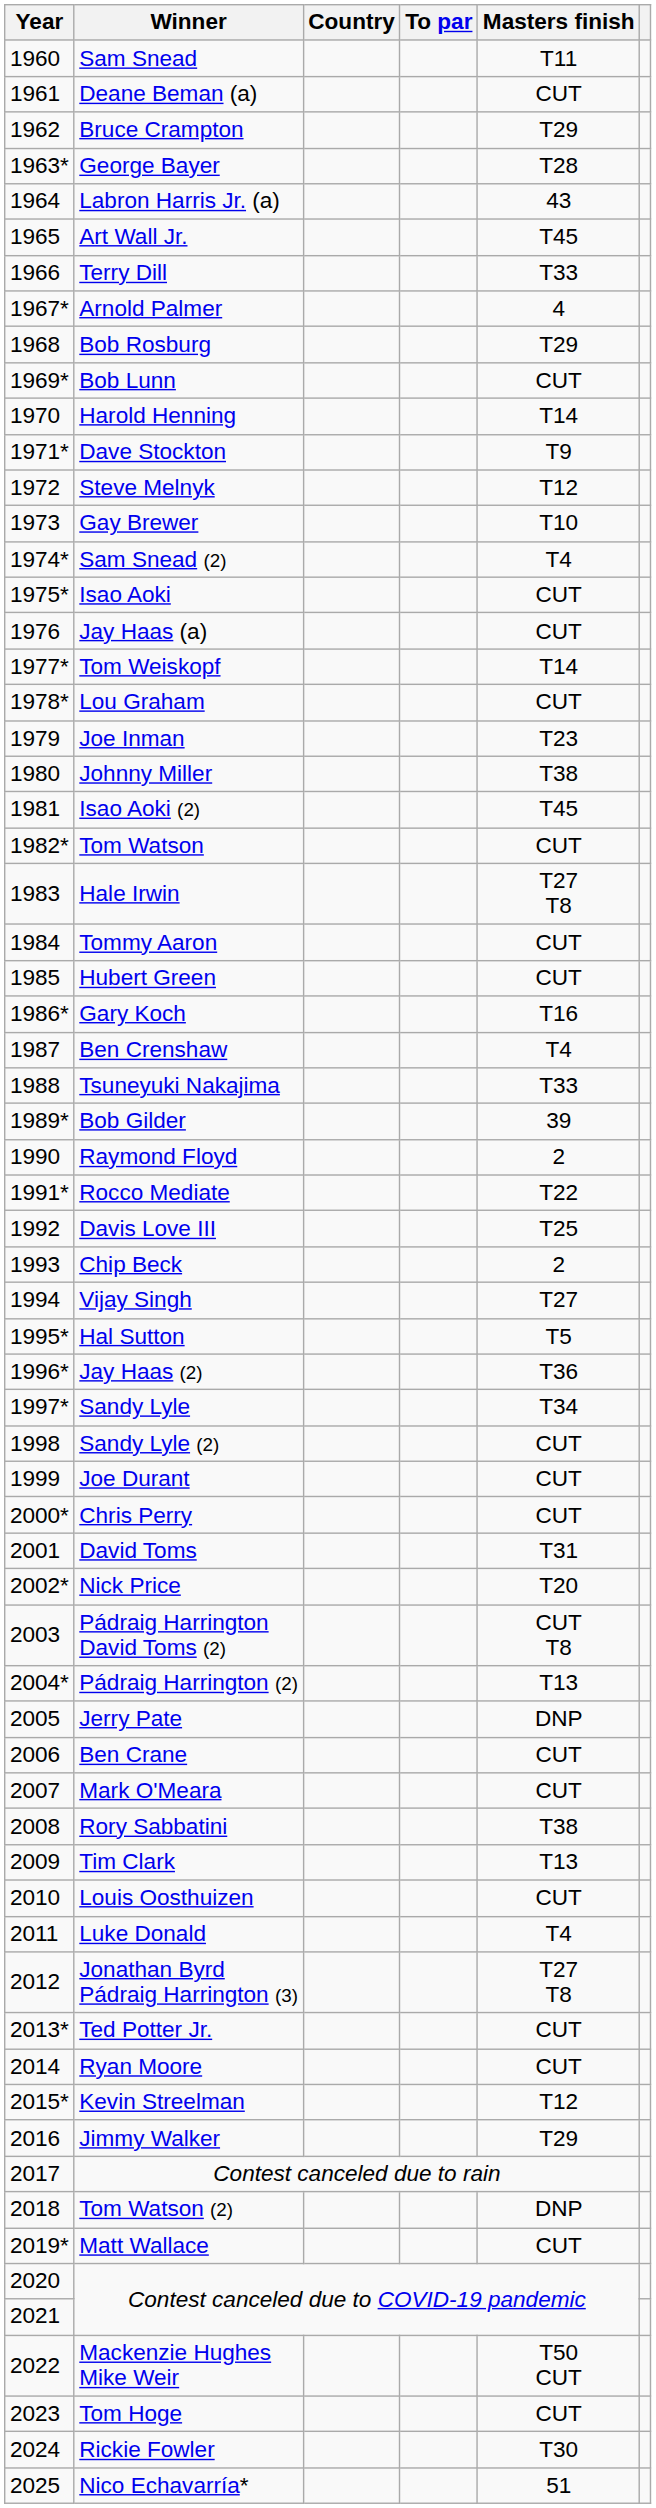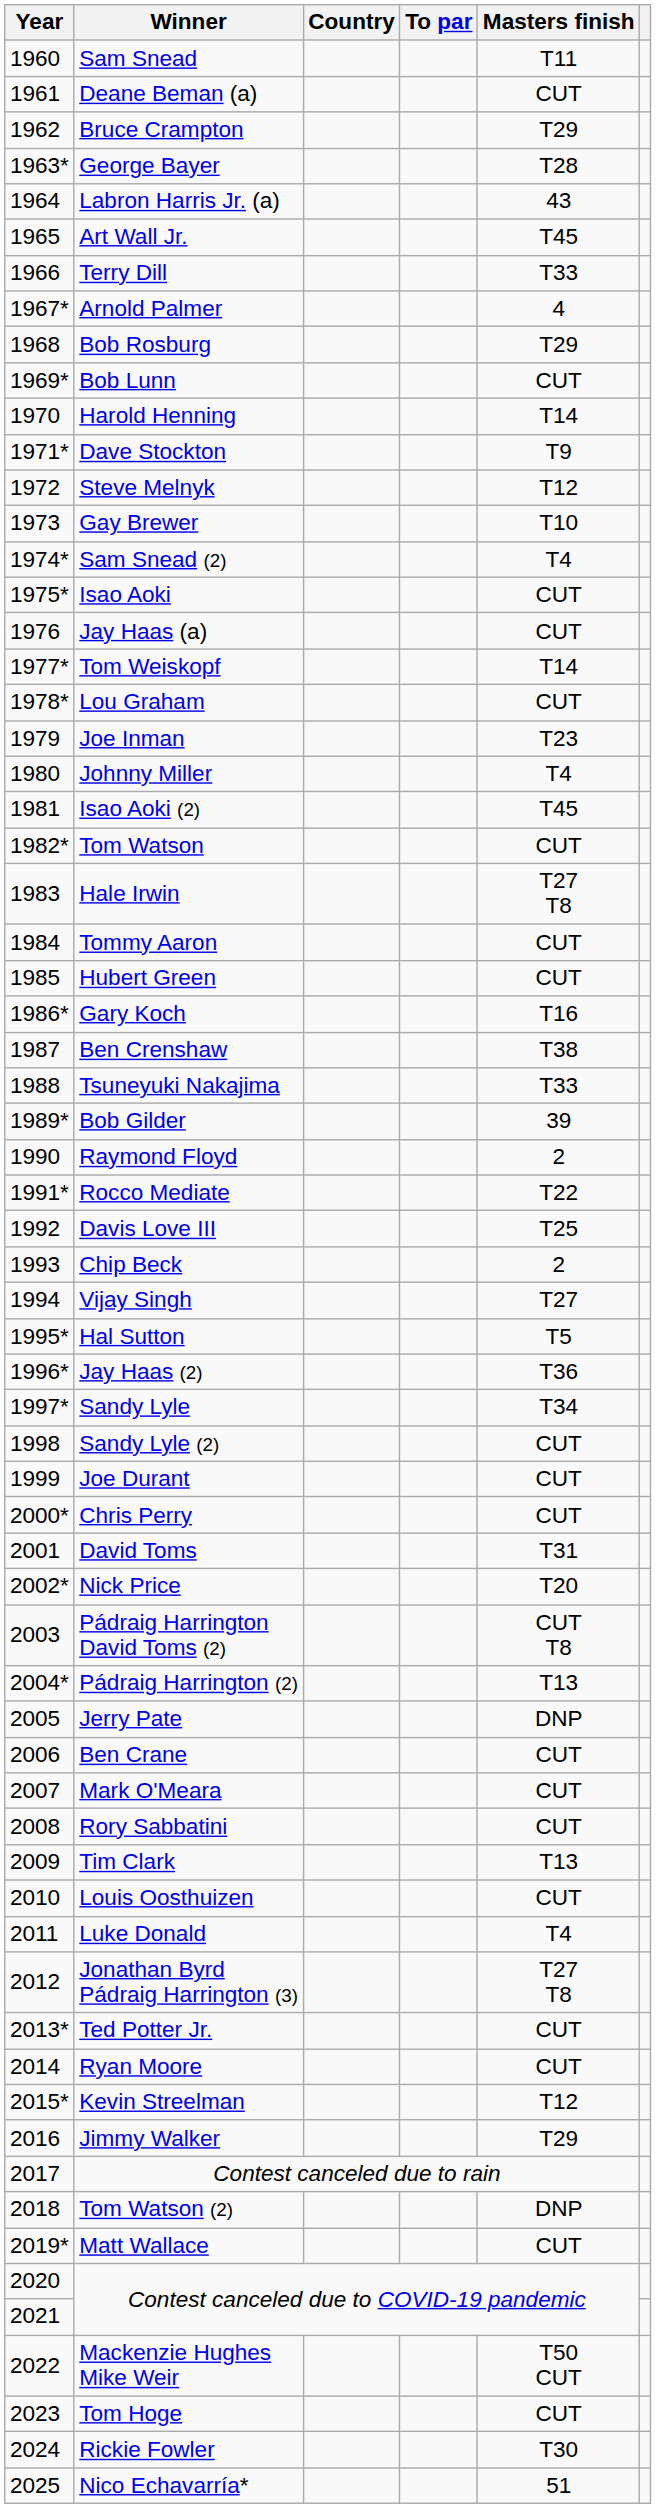 <table class="wikitable sortable plainrowheaders">
 <tr>
 <th scope="col">Year</th>
 <th scope="col">Winner</th>
 <th scope="col">Country</th>
 <th scope="col">To <a href='#'>par</a></th>
 <th>Masters finish</th>
 <th scope="col" class="unsortable"></th>
 </tr>
 <tr>
 <td>1960</td>
 <td><a href='#'>Sam Snead</a></td>
 <td></td>
 <td align=center></td>
 <td align=center>T11</td>
 <td></td>
 </tr>
 <tr>
 <td>1961</td>
 <td><a href='#'>Deane Beman</a> (a)</td>
 <td></td>
 <td align=center></td>
 <td align=center>CUT</td>
 <td></td>
 </tr>
 <tr>
 <td>1962</td>
 <td><a href='#'>Bruce Crampton</a></td>
 <td></td>
 <td align=center></td>
 <td align=center>T29</td>
 <td></td>
 </tr>
 <tr>
 <td>1963*</td>
 <td><a href='#'>George Bayer</a></td>
 <td></td>
 <td align=center></td>
 <td align=center>T28</td>
 <td></td>
 </tr>
 <tr>
 <td>1964</td>
 <td><a href='#'>Labron Harris Jr.</a> (a)</td>
 <td></td>
 <td align=center></td>
 <td align=center>43</td>
 <td></td>
 </tr>
 <tr>
 <td>1965</td>
 <td><a href='#'>Art Wall Jr.</a></td>
 <td></td>
 <td align=center></td>
 <td align=center>T45</td>
 <td></td>
 </tr>
 <tr>
 <td>1966</td>
 <td><a href='#'>Terry Dill</a></td>
 <td></td>
 <td align=center></td>
 <td align=center>T33</td>
 <td></td>
 </tr>
 <tr>
 <td>1967*</td>
 <td><a href='#'>Arnold Palmer</a></td>
 <td></td>
 <td align=center></td>
 <td align=center>4</td>
 <td></td>
 </tr>
 <tr>
 <td>1968</td>
 <td><a href='#'>Bob Rosburg</a></td>
 <td></td>
 <td align=center></td>
 <td align=center>T29</td>
 <td></td>
 </tr>
 <tr>
 <td>1969*</td>
 <td><a href='#'>Bob Lunn</a></td>
 <td></td>
 <td align=center></td>
 <td align=center>CUT</td>
 <td></td>
 </tr>
 <tr>
 <td>1970</td>
 <td><a href='#'>Harold Henning</a></td>
 <td></td>
 <td align=center></td>
 <td align=center>T14</td>
 <td></td>
 </tr>
 <tr>
 <td>1971*</td>
 <td><a href='#'>Dave Stockton</a></td>
 <td></td>
 <td align=center></td>
 <td align=center>T9</td>
 <td></td>
 </tr>
 <tr>
 <td>1972</td>
 <td><a href='#'>Steve Melnyk</a></td>
 <td></td>
 <td align=center></td>
 <td align=center>T12</td>
 <td></td>
 </tr>
 <tr>
 <td>1973</td>
 <td><a href='#'>Gay Brewer</a></td>
 <td></td>
 <td align=center></td>
 <td align=center>T10</td>
 <td></td>
 </tr>
 <tr>
 <td>1974*</td>
 <td><a href='#'>Sam Snead</a> <small>(2)</small></td>
 <td></td>
 <td align=center></td>
 <td align=center>T4</td>
 <td></td>
 </tr>
 <tr>
 <td>1975*</td>
 <td><a href='#'>Isao Aoki</a></td>
 <td></td>
 <td align=center></td>
 <td align=center>CUT</td>
 <td></td>
 </tr>
 <tr>
 <td>1976</td>
 <td><a href='#'>Jay Haas</a> (a)</td>
 <td></td>
 <td align=center></td>
 <td align=center>CUT</td>
 <td></td>
 </tr>
 <tr>
 <td>1977*</td>
 <td><a href='#'>Tom Weiskopf</a></td>
 <td></td>
 <td align=center></td>
 <td align=center>T14</td>
 <td></td>
 </tr>
 <tr>
 <td>1978*</td>
 <td><a href='#'>Lou Graham</a></td>
 <td></td>
 <td align=center></td>
 <td align=center>CUT</td>
 <td></td>
 </tr>
 <tr>
 <td>1979</td>
 <td><a href='#'>Joe Inman</a></td>
 <td></td>
 <td align=center></td>
 <td align=center>T23</td>
 <td></td>
 </tr>
 <tr>
 <td>1980</td>
 <td><a href='#'>Johnny Miller</a></td>
 <td></td>
 <td align=center></td>
-<td align=center>T38</td>
+<td align=center>T4</td>
 <td></td>
 </tr>
 <tr>
 <td>1981</td>
 <td><a href='#'>Isao Aoki</a> <small>(2)</small></td>
 <td></td>
 <td align=center></td>
 <td align=center>T45</td>
 <td></td>
 </tr>
 <tr>
 <td>1982*</td>
 <td><a href='#'>Tom Watson</a></td>
 <td></td>
 <td align=center></td>
 <td align=center>CUT</td>
 <td></td>
 </tr>
 <tr>
 <td>1983</td>
 <td><a href='#'>Hale Irwin</a></td>
 <td></td>
 <td align=center></td>
 <td align=center>T27<br>T8</td>
 <td></td>
 </tr>
 <tr>
 <td>1984</td>
 <td><a href='#'>Tommy Aaron</a></td>
 <td></td>
 <td align=center></td>
 <td align=center>CUT</td>
 <td></td>
 </tr>
 <tr>
 <td>1985</td>
 <td><a href='#'>Hubert Green</a></td>
 <td></td>
 <td align=center></td>
 <td align=center>CUT</td>
 <td></td>
 </tr>
 <tr>
 <td>1986*</td>
 <td><a href='#'>Gary Koch</a></td>
 <td></td>
 <td align=center></td>
 <td align=center>T16</td>
 <td></td>
 </tr>
 <tr>
 <td>1987</td>
 <td><a href='#'>Ben Crenshaw</a></td>
 <td></td>
 <td align=center></td>
-<td align=center>T4</td>
+<td align=center>T38</td>
 <td></td>
 </tr>
 <tr>
 <td>1988</td>
 <td><a href='#'>Tsuneyuki Nakajima</a></td>
 <td></td>
 <td align=center></td>
 <td align=center>T33</td>
 <td></td>
 </tr>
 <tr>
 <td>1989*</td>
 <td><a href='#'>Bob Gilder</a></td>
 <td></td>
 <td align=center></td>
 <td align=center>39</td>
 <td></td>
 </tr>
 <tr>
 <td>1990</td>
 <td><a href='#'>Raymond Floyd</a></td>
 <td></td>
 <td align=center></td>
 <td align=center>2</td>
 <td></td>
 </tr>
 <tr>
 <td>1991*</td>
 <td><a href='#'>Rocco Mediate</a></td>
 <td></td>
 <td align=center></td>
 <td align=center>T22</td>
 <td></td>
 </tr>
 <tr>
 <td>1992</td>
 <td><a href='#'>Davis Love III</a></td>
 <td></td>
 <td align=center></td>
 <td align=center>T25</td>
 <td></td>
 </tr>
 <tr>
 <td>1993</td>
 <td><a href='#'>Chip Beck</a></td>
 <td></td>
 <td align=center></td>
 <td align=center>2</td>
 <td></td>
 </tr>
 <tr>
 <td>1994</td>
 <td><a href='#'>Vijay Singh</a></td>
 <td></td>
 <td align=center></td>
 <td align=center>T27</td>
 <td></td>
 </tr>
 <tr>
 <td>1995*</td>
 <td><a href='#'>Hal Sutton</a></td>
 <td></td>
 <td align=center></td>
 <td align=center>T5</td>
 <td></td>
 </tr>
 <tr>
 <td>1996*</td>
 <td><a href='#'>Jay Haas</a> <small>(2)</small></td>
 <td></td>
 <td align=center></td>
 <td align=center>T36</td>
 <td></td>
 </tr>
 <tr>
 <td>1997*</td>
 <td><a href='#'>Sandy Lyle</a></td>
 <td></td>
 <td align=center></td>
 <td align=center>T34</td>
 <td></td>
 </tr>
 <tr>
 <td>1998</td>
 <td><a href='#'>Sandy Lyle</a> <small>(2)</small></td>
 <td></td>
 <td align=center></td>
 <td align=center>CUT</td>
 <td></td>
 </tr>
 <tr>
 <td>1999</td>
 <td><a href='#'>Joe Durant</a></td>
 <td></td>
 <td align=center></td>
 <td align=center>CUT</td>
 <td></td>
 </tr>
 <tr>
 <td>2000*</td>
 <td><a href='#'>Chris Perry</a></td>
 <td></td>
 <td align=center></td>
 <td align=center>CUT</td>
 <td></td>
 </tr>
 <tr>
 <td>2001</td>
 <td><a href='#'>David Toms</a></td>
 <td></td>
 <td align=center></td>
 <td align=center>T31</td>
 <td></td>
 </tr>
 <tr>
 <td>2002*</td>
 <td><a href='#'>Nick Price</a></td>
 <td></td>
 <td align=center></td>
 <td align=center>T20</td>
 <td></td>
 </tr>
 <tr>
 <td>2003</td>
 <td><a href='#'>Pádraig Harrington</a><br><a href='#'>David Toms</a> <small>(2)</small></td>
 <td><br></td>
 <td align=center></td>
 <td align=center>CUT<br>T8</td>
 <td></td>
 </tr>
 <tr>
 <td>2004*</td>
 <td><a href='#'>Pádraig Harrington</a> <small>(2)</small></td>
 <td></td>
 <td align=center></td>
 <td align=center>T13</td>
 <td></td>
 </tr>
 <tr>
 <td>2005</td>
 <td><a href='#'>Jerry Pate</a></td>
 <td></td>
 <td align=center></td>
 <td align=center>DNP</td>
 <td></td>
 </tr>
 <tr>
 <td>2006</td>
 <td><a href='#'>Ben Crane</a></td>
 <td></td>
 <td align=center></td>
 <td align=center>CUT</td>
 <td></td>
 </tr>
 <tr>
 <td>2007</td>
 <td><a href='#'>Mark O'Meara</a></td>
 <td></td>
 <td align=center></td>
 <td align=center>CUT</td>
 <td></td>
 </tr>
 <tr>
 <td>2008</td>
 <td><a href='#'>Rory Sabbatini</a></td>
 <td></td>
 <td align=center></td>
-<td align=center>T38</td>
+<td align=center>CUT</td>
 <td></td>
 </tr>
 <tr>
 <td>2009</td>
 <td><a href='#'>Tim Clark</a></td>
 <td></td>
 <td align=center></td>
 <td align=center>T13</td>
 <td></td>
 </tr>
 <tr>
 <td>2010</td>
 <td><a href='#'>Louis Oosthuizen</a></td>
 <td></td>
 <td align=center></td>
 <td align=center>CUT</td>
 <td></td>
 </tr>
 <tr>
 <td>2011</td>
 <td><a href='#'>Luke Donald</a></td>
 <td></td>
 <td align=center></td>
 <td align=center>T4</td>
 <td></td>
 </tr>
 <tr>
 <td>2012</td>
 <td><a href='#'>Jonathan Byrd</a><br><a href='#'>Pádraig Harrington</a> <small>(3)</small></td>
 <td><br></td>
 <td align=center></td>
 <td align=center>T27<br>T8</td>
 <td></td>
 </tr>
 <tr>
 <td>2013*</td>
 <td><a href='#'>Ted Potter Jr.</a></td>
 <td></td>
 <td align=center></td>
 <td align=center>CUT</td>
 <td></td>
 </tr>
 <tr>
 <td>2014</td>
 <td><a href='#'>Ryan Moore</a></td>
 <td></td>
 <td align=center></td>
 <td align=center>CUT</td>
 <td></td>
 </tr>
 <tr>
 <td>2015*</td>
 <td><a href='#'>Kevin Streelman</a></td>
 <td></td>
 <td align=center></td>
 <td align=center>T12</td>
 <td></td>
 </tr>
 <tr>
 <td>2016</td>
 <td><a href='#'>Jimmy Walker</a></td>
 <td></td>
 <td align=center></td>
 <td align=center>T29</td>
 <td></td>
 </tr>
 <tr>
 <td>2017</td>
 <td colspan=4 align=center><em>Contest canceled due to rain</em></td>
 <td></td>
 </tr>
 <tr>
 <td>2018</td>
 <td><a href='#'>Tom Watson</a> <small>(2)</small></td>
 <td></td>
 <td align=center></td>
 <td align=center>DNP</td>
 <td></td>
 </tr>
 <tr>
 <td>2019*</td>
 <td><a href='#'>Matt Wallace</a></td>
 <td></td>
 <td align=center></td>
 <td align=center>CUT</td>
 <td></td>
 </tr>
 <tr>
 <td>2020</td>
 <td rowspan=2 colspan=4 align=center><em>Contest canceled due to <a href='#'>COVID-19 pandemic</a></em></td>
 <td></td>
 </tr>
 <tr>
 <td>2021</td>
 <td></td>
 </tr>
 <tr>
 <td>2022</td>
 <td><a href='#'>Mackenzie Hughes</a><br><a href='#'>Mike Weir</a></td>
 <td></td>
 <td align=center></td>
 <td align=center>T50<br>CUT</td>
 <td></td>
 </tr>
 <tr>
 <td>2023</td>
 <td><a href='#'>Tom Hoge</a></td>
 <td></td>
 <td align=center></td>
 <td align=center>CUT</td>
 <td></td>
 </tr>
 <tr>
 <td>2024</td>
 <td><a href='#'>Rickie Fowler</a></td>
 <td></td>
 <td align=center></td>
 <td align=center>T30</td>
 <td></td>
 </tr>
 <tr>
 <td>2025</td>
 <td><a href='#'>Nico Echavarría</a>*</td>
 <td></td>
 <td align=center></td>
 <td align=center>51</td>
 <td></td>
 </tr>
 </table>
